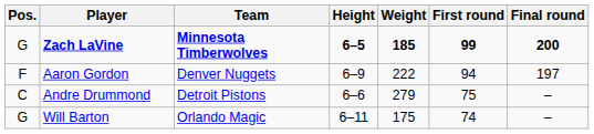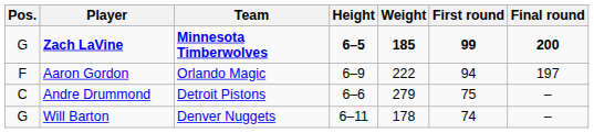 <table class="wikitable">
 <tr>
 <th>Pos.</th>
 <th style="width:150px;">Player</th>
 <th width=175>Team</th>
 <th>Height</th>
 <th>Weight</th>
 <th>First round</th>
 <th>Final round</th>
 </tr>
 <tr>
 <td style="text-align:center">G</td>
 <td><strong><a href='#'>Zach LaVine</a></strong></td>
 <td><strong><a href='#'>Minnesota Timberwolves</a></strong></td>
 <td align=center><strong>6–5</strong></td>
 <td align=center><strong>185</strong></td>
 <td align=center><strong>99</strong> </td>
 <td style="text-align:center;"><strong>200</strong> </td>
 </tr>
 <tr>
 <td style="text-align:center">F</td>
 <td><a href='#'>Aaron Gordon</a></td>
-<td><a href='#'>Denver Nuggets</a></td>
+<td><a href='#'>Orlando Magic</a></td>
 <td align=center>6–9</td>
 <td align=center>222</td>
 <td align=center>94 </td>
 <td style="text-align:center;">197 </td>
 </tr>
 <tr>
 <td style="text-align:center">C</td>
 <td><a href='#'>Andre Drummond</a></td>
 <td><a href='#'>Detroit Pistons</a></td>
 <td align=center>6–6</td>
 <td align=center>279</td>
 <td align=center>75 </td>
 <td style="text-align:center;">–</td>
 </tr>
 <tr>
 <td style="text-align:center">G</td>
 <td><a href='#'>Will Barton</a></td>
-<td><a href='#'>Orlando Magic</a></td>
+<td><a href='#'>Denver Nuggets</a></td>
 <td align=center>6–11</td>
-<td align=center>175</td>
+<td align=center>178</td>
 <td align=center>74 </td>
 <td style="text-align:center;">–</td>
 </tr>
 </table>
